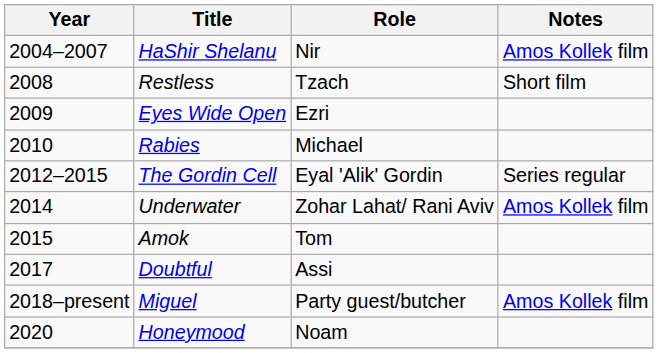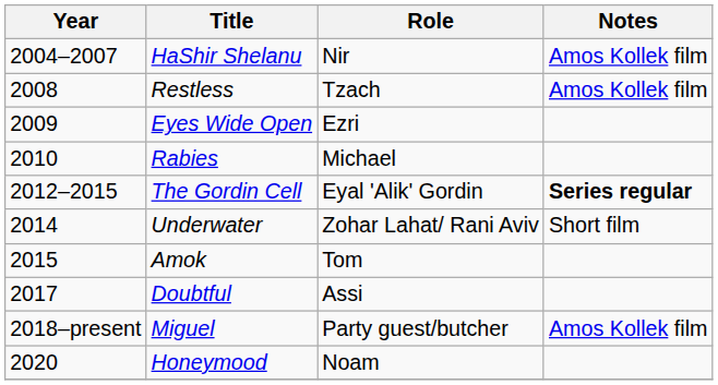 <table class="wikitable sortable">
 <tr>
 <th>Year</th>
 <th>Title</th>
 <th>Role</th>
 <th>Notes</th>
 </tr>
 <tr>
 <td>2004–2007</td>
 <td><em><a href='#'>HaShir Shelanu</a></em></td>
 <td>Nir</td>
 <td><a href='#'>Amos Kollek</a> film</td>
 </tr>
 <tr>
 <td>2008</td>
 <td><em>Restless</em></td>
 <td>Tzach</td>
-<td>Short film</td>
+<td><a href='#'>Amos Kollek</a> film</td>
 </tr>
 <tr>
 <td>2009</td>
 <td><em><a href='#'>Eyes Wide Open</a></em></td>
 <td>Ezri</td>
 <td></td>
 </tr>
 <tr>
 <td>2010</td>
 <td><em><a href='#'>Rabies</a></em></td>
 <td>Michael</td>
 <td></td>
 </tr>
 <tr>
 <td>2012–2015</td>
 <td><em><a href='#'>The Gordin Cell</a></em></td>
 <td>Eyal 'Alik' Gordin</td>
-<td>Series regular</td>
+<td><strong>Series regular</strong></td>
 </tr>
 <tr>
 <td>2014</td>
 <td><em>Underwater</em></td>
 <td>Zohar Lahat/ Rani Aviv</td>
-<td><a href='#'>Amos Kollek</a> film</td>
+<td>Short film</td>
 </tr>
 <tr>
 <td>2015</td>
 <td><em>Amok</em></td>
 <td>Tom</td>
 <td></td>
 </tr>
 <tr>
 <td>2017</td>
 <td><em><a href='#'>Doubtful</a></em></td>
 <td>Assi</td>
 <td></td>
 </tr>
 <tr>
 <td>2018–present</td>
 <td><em><a href='#'>Miguel</a></em></td>
 <td>Party guest/butcher</td>
 <td><a href='#'>Amos Kollek</a> film</td>
 </tr>
 <tr>
 <td>2020</td>
 <td><em><a href='#'>Honeymood</a></em></td>
 <td>Noam</td>
 <td></td>
 </tr>
 <tr>
 </tr>
 </table>
